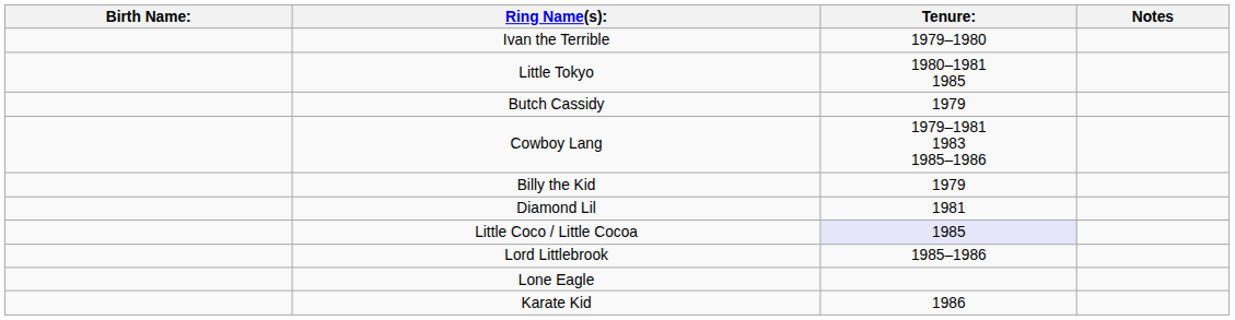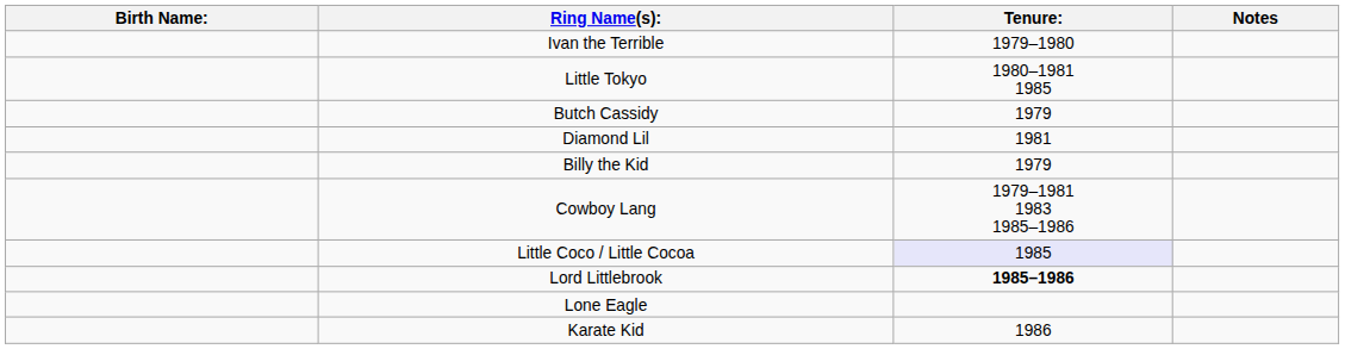 <table class="sortable wikitable" style="font-size:85%; text-align:center; width:70%;">
 <tr>
 <th>Birth Name:</th>
 <th><a href='#'>Ring Name</a>(s):</th>
 <th>Tenure:</th>
 <th>Notes</th>
 </tr>
 <tr>
 <td></td>
 <td>Ivan the Terrible</td>
 <td sort>1979–1980</td>
 <td></td>
 </tr>
 <tr>
 <td></td>
 <td>Little Tokyo</td>
 <td sort>1980–1981<br>1985</td>
 <td></td>
 </tr>
 <tr>
 <td></td>
 <td>Butch Cassidy</td>
 <td sort>1979</td>
 <td></td>
 </tr>
 <tr>
 <td></td>
-<td>Cowboy Lang</td>
-<td sort>1979–1981<br>1983<br>1985–1986</td>
+<td>Diamond Lil</td>
+<td sort>1981</td>
 <td></td>
 </tr>
 <tr>
 <td></td>
 <td>Billy the Kid</td>
 <td sort>1979</td>
 <td></td>
 </tr>
 <tr>
 <td></td>
-<td>Diamond Lil</td>
-<td sort>1981</td>
+<td>Cowboy Lang</td>
+<td sort>1979–1981<br>1983<br>1985–1986</td>
 <td></td>
 </tr>
 <tr>
 <td></td>
 <td>Little Coco / Little Cocoa</td>
 <td sort style="background: lavender;">1985</td>
 <td></td>
 </tr>
 <tr>
 <td></td>
 <td>Lord Littlebrook</td>
-<td sort>1985–1986</td>
+<td sort><strong>1985–1986</strong></td>
 <td></td>
 </tr>
 <tr>
 <td></td>
 <td>Lone Eagle</td>
 <td sort></td>
 <td></td>
 </tr>
 <tr>
 <td></td>
 <td>Karate Kid</td>
 <td sort>1986</td>
 <td></td>
 </tr>
 </table>
